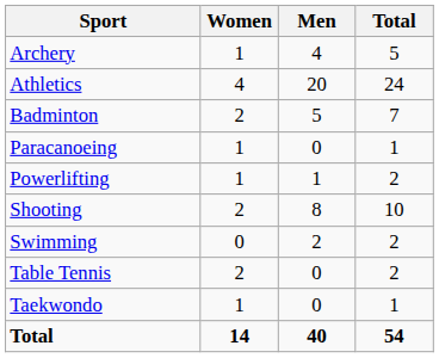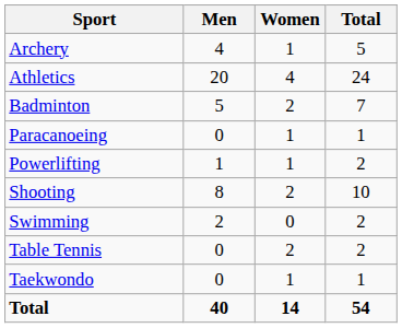 <table class="wikitable sortable" style="text-align:center">
 <tr>
 <th width="150">Sport</th>
+<th width="55">Men</th>
 <th width="55">Women</th>
-<th width="55">Men</th>
 <th width="55">Total</th>
 </tr>
 <tr>
 <td align=left><a href='#'>Archery</a></td>
+<td>4</td>
 <td>1</td>
-<td>4</td>
 <td>5</td>
 </tr>
 <tr>
 <td align=left><a href='#'>Athletics</a></td>
+<td>20</td>
 <td>4</td>
-<td>20</td>
 <td>24</td>
 </tr>
 <tr>
 <td align=left><a href='#'>Badminton</a></td>
+<td>5</td>
 <td>2</td>
-<td>5</td>
 <td>7</td>
 </tr>
 <tr>
 <td align=left><a href='#'>Paracanoeing</a></td>
+<td>0</td>
 <td>1</td>
-<td>0</td>
 <td>1</td>
 </tr>
 <tr>
 <td align=left><a href='#'>Powerlifting</a></td>
 <td>1</td>
 <td>1</td>
 <td>2</td>
 </tr>
 <tr>
 <td align=left><a href='#'>Shooting</a></td>
+<td>8</td>
 <td>2</td>
-<td>8</td>
 <td>10</td>
 </tr>
 <tr>
 <td align=left><a href='#'>Swimming</a></td>
+<td>2</td>
+<td>0</td>
+<td>2</td>
+</tr>
+<tr>
+<td align=left><a href='#'>Table Tennis</a></td>
 <td>0</td>
 <td>2</td>
 <td>2</td>
 </tr>
 <tr>
-<td align=left><a href='#'>Table Tennis</a></td>
-<td>2</td>
+<td align=left><a href='#'>Taekwondo</a></td>
 <td>0</td>
-<td>2</td>
-</tr>
-<tr>
-<td align=left><a href='#'>Taekwondo</a></td>
 <td>1</td>
-<td>0</td>
 <td>1</td>
 </tr>
 <tr>
 <td align=left><strong>Total</strong></td>
+<td><strong>40</strong></td>
 <td><strong>14</strong></td>
-<td><strong>40</strong></td>
 <td><strong>54</strong></td>
 </tr>
 </table>
